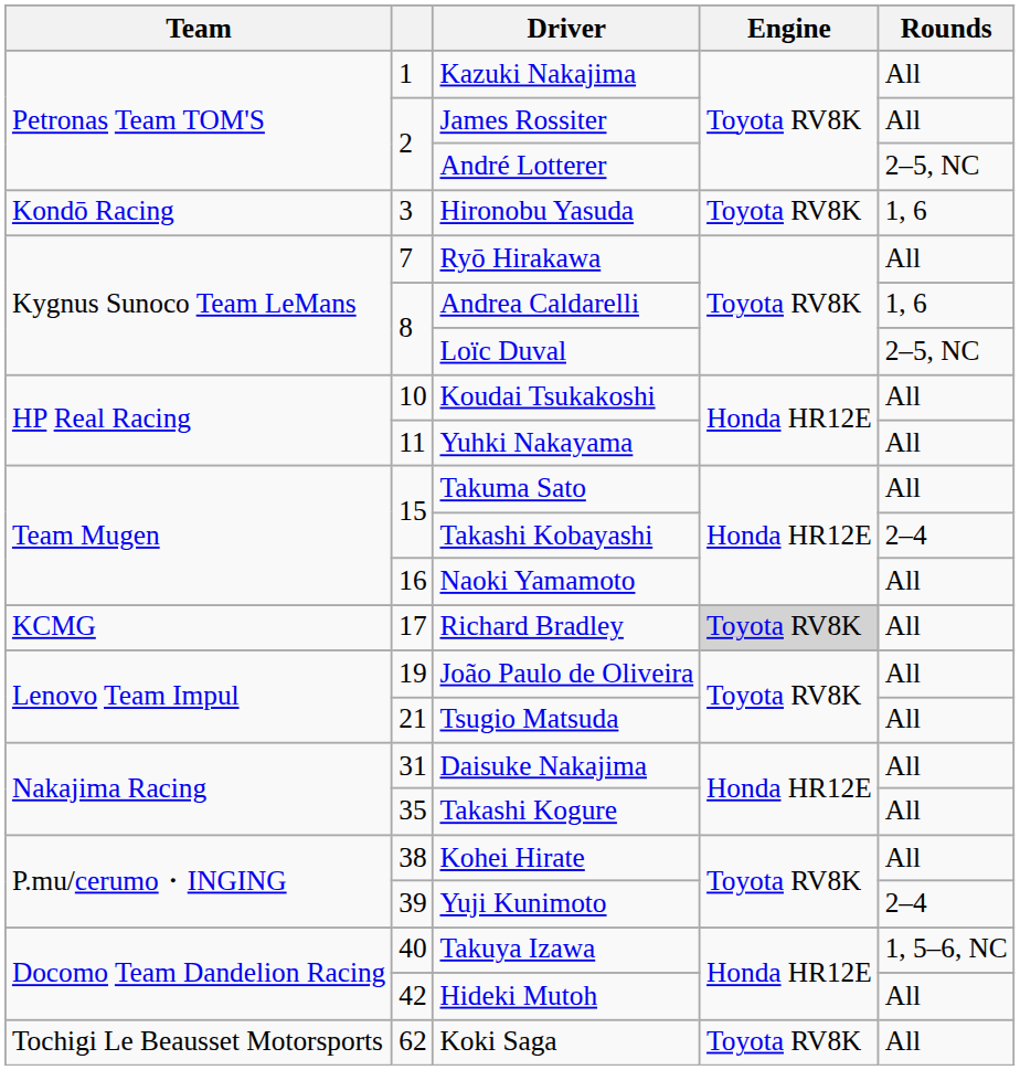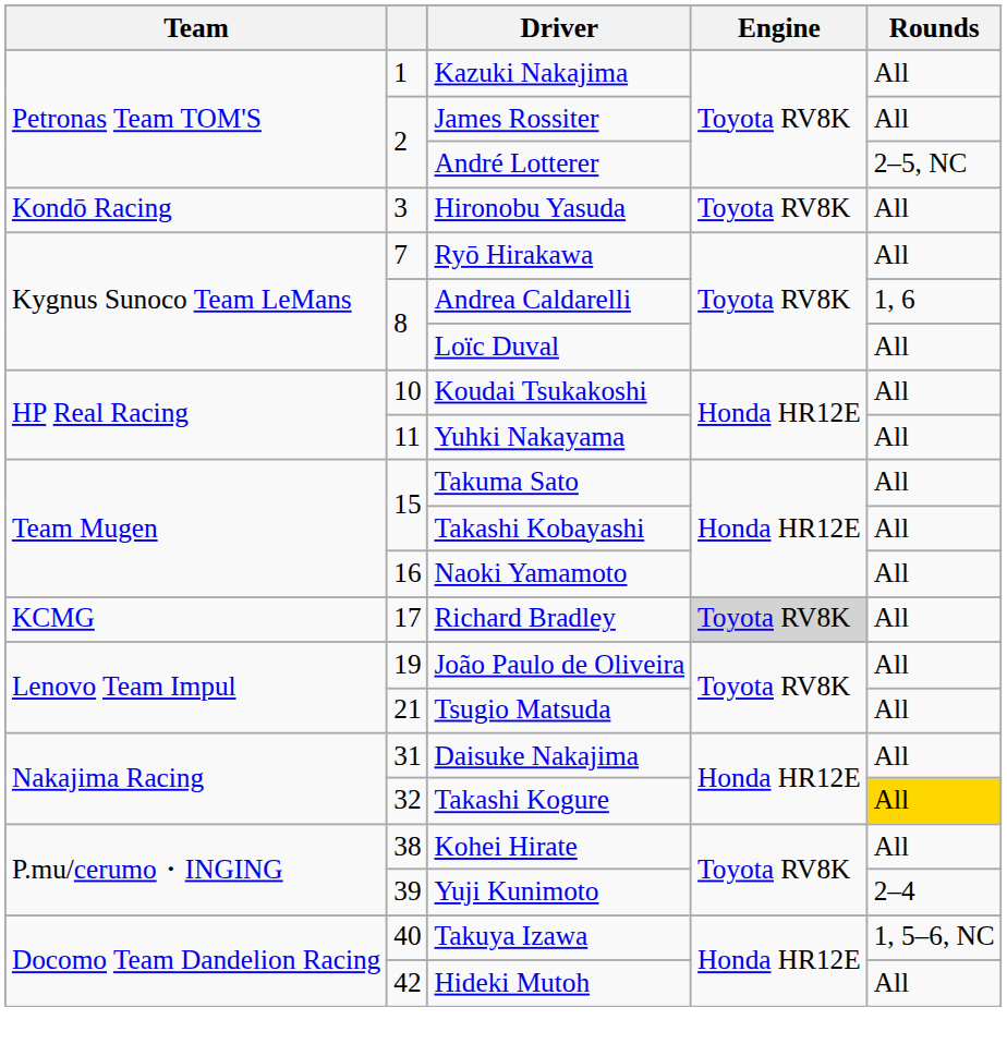 <table class="wikitable" style="font-size:85%">
 <tr>
 <th>Team</th>
 <th></th>
 <th>Driver</th>
 <th>Engine</th>
 <th>Rounds</th>
 </tr>
 <tr>
 <td rowspan=3> <a href='#'>Petronas</a> <a href='#'>Team TOM'S</a></td>
 <td>1</td>
 <td> <a href='#'>Kazuki Nakajima</a></td>
 <td rowspan=3><a href='#'>Toyota</a> RV8K</td>
 <td>All</td>
 </tr>
 <tr>
 <td rowspan=2>2</td>
 <td> <a href='#'>James Rossiter</a></td>
 <td>All</td>
 </tr>
 <tr>
 <td> <a href='#'>André Lotterer</a></td>
 <td>2–5, NC</td>
 </tr>
 <tr>
 <td> <a href='#'>Kondō Racing</a></td>
 <td>3</td>
 <td> <a href='#'>Hironobu Yasuda</a></td>
 <td><a href='#'>Toyota</a> RV8K</td>
-<td>1, 6</td>
+<td>All</td>
 </tr>
 <tr>
 <td rowspan=3> Kygnus Sunoco <a href='#'>Team LeMans</a></td>
 <td>7</td>
 <td> <a href='#'>Ryō Hirakawa</a></td>
 <td rowspan=3><a href='#'>Toyota</a> RV8K</td>
 <td>All</td>
 </tr>
 <tr>
 <td rowspan=2>8</td>
 <td> <a href='#'>Andrea Caldarelli</a></td>
 <td>1, 6</td>
 </tr>
 <tr>
 <td> <a href='#'>Loïc Duval</a></td>
-<td>2–5, NC</td>
+<td>All</td>
 </tr>
 <tr>
 <td rowspan=2> <a href='#'>HP</a> <a href='#'>Real Racing</a></td>
 <td>10</td>
 <td> <a href='#'>Koudai Tsukakoshi</a></td>
 <td rowspan=2><a href='#'>Honda</a> HR12E</td>
 <td>All</td>
 </tr>
 <tr>
 <td>11</td>
 <td> <a href='#'>Yuhki Nakayama</a></td>
 <td>All</td>
 </tr>
 <tr>
 <td rowspan=3> <a href='#'>Team Mugen</a></td>
 <td rowspan=2>15</td>
 <td> <a href='#'>Takuma Sato</a></td>
 <td rowspan=3><a href='#'>Honda</a> HR12E</td>
 <td>All</td>
 </tr>
 <tr>
 <td> <a href='#'>Takashi Kobayashi</a></td>
-<td>2–4</td>
+<td>All</td>
 </tr>
 <tr>
 <td>16</td>
 <td> <a href='#'>Naoki Yamamoto</a></td>
 <td>All</td>
 </tr>
 <tr>
 <td> <a href='#'>KCMG</a></td>
 <td>17</td>
 <td> <a href='#'>Richard Bradley</a></td>
 <td style="background: lightgrey;"><a href='#'>Toyota</a> RV8K</td>
 <td>All</td>
 </tr>
 <tr>
 <td rowspan=2> <a href='#'>Lenovo</a> <a href='#'>Team Impul</a></td>
 <td>19</td>
 <td> <a href='#'>João Paulo de Oliveira</a></td>
 <td rowspan=2><a href='#'>Toyota</a> RV8K</td>
 <td>All</td>
 </tr>
 <tr>
 <td>21</td>
 <td> <a href='#'>Tsugio Matsuda</a></td>
 <td>All</td>
 </tr>
 <tr>
 <td rowspan=2> <a href='#'>Nakajima Racing</a></td>
 <td>31</td>
 <td> <a href='#'>Daisuke Nakajima</a></td>
 <td rowspan=2><a href='#'>Honda</a> HR12E</td>
 <td>All</td>
 </tr>
 <tr>
-<td>35</td>
+<td>32</td>
 <td> <a href='#'>Takashi Kogure</a></td>
-<td>All</td>
+<td style="background: gold;">All</td>
 </tr>
 <tr>
 <td rowspan=2> P.mu/<a href='#'>cerumo</a>・<a href='#'>INGING</a></td>
 <td>38</td>
 <td> <a href='#'>Kohei Hirate</a></td>
 <td rowspan=2><a href='#'>Toyota</a> RV8K</td>
 <td>All</td>
 </tr>
 <tr>
 <td>39</td>
 <td> <a href='#'>Yuji Kunimoto</a></td>
 <td>2–4</td>
 </tr>
 <tr>
 <td rowspan=2> <a href='#'>Docomo</a> <a href='#'>Team Dandelion Racing</a></td>
 <td>40</td>
 <td> <a href='#'>Takuya Izawa</a></td>
 <td rowspan=2><a href='#'>Honda</a> HR12E</td>
 <td>1, 5–6, NC</td>
 </tr>
 <tr>
 <td>42</td>
 <td> <a href='#'>Hideki Mutoh</a></td>
 <td>All</td>
 </tr>
-<tr>
-<td> Tochigi Le Beausset Motorsports</td>
-<td>62</td>
-<td> Koki Saga</td>
-<td><a href='#'>Toyota</a> RV8K</td>
-<td>All</td>
-</tr>
 </table>
